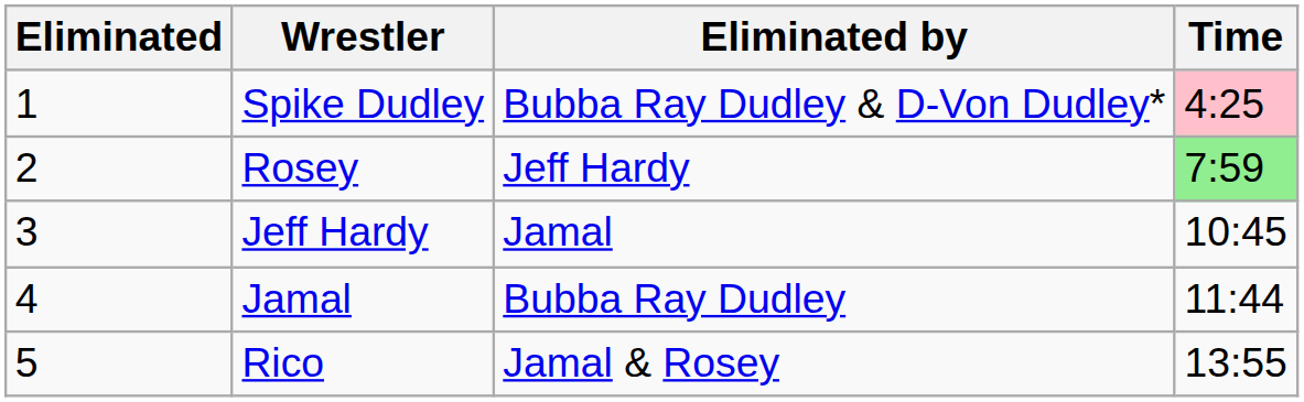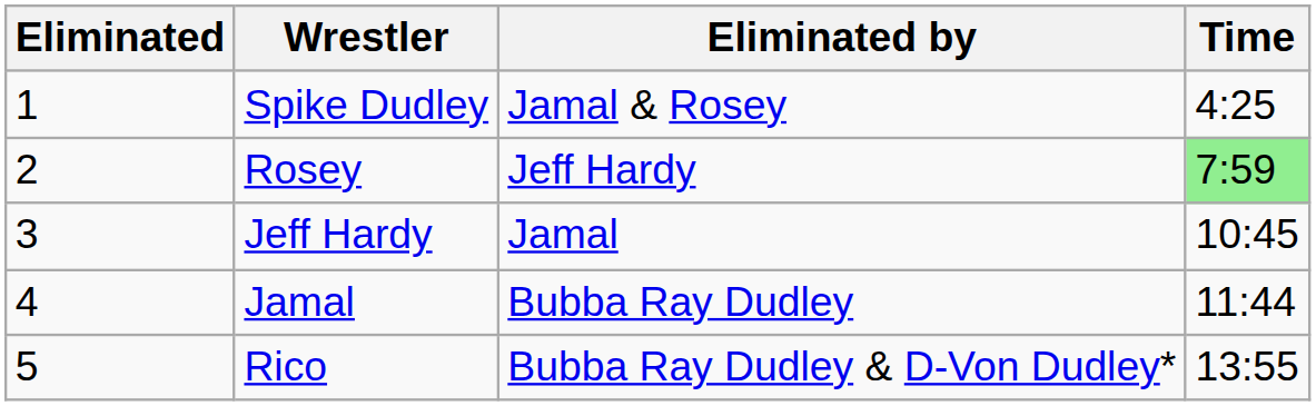 <table class="wikitable">
 <tr>
 <th><strong>Eliminated</strong></th>
 <th><strong>Wrestler</strong></th>
 <th><strong>Eliminated by</strong></th>
 <th><strong>Time</strong></th>
 </tr>
 <tr>
 <td>1</td>
 <td><a href='#'>Spike Dudley</a></td>
-<td><a href='#'>Bubba Ray Dudley</a> & <a href='#'>D-Von Dudley</a>*</td>
-<td style="background: pink;">4:25</td>
+<td><a href='#'>Jamal</a> & <a href='#'>Rosey</a></td>
+<td>4:25</td>
 </tr>
 <tr>
 <td>2</td>
 <td><a href='#'>Rosey</a></td>
 <td><a href='#'>Jeff Hardy</a></td>
 <td style="background: lightgreen;">7:59</td>
 </tr>
 <tr>
 <td>3</td>
 <td><a href='#'>Jeff Hardy</a></td>
 <td><a href='#'>Jamal</a></td>
 <td>10:45</td>
 </tr>
 <tr>
 <td>4</td>
 <td><a href='#'>Jamal</a></td>
 <td><a href='#'>Bubba Ray Dudley</a></td>
 <td>11:44</td>
 </tr>
 <tr>
 <td>5</td>
 <td><a href='#'>Rico</a></td>
-<td><a href='#'>Jamal</a> & <a href='#'>Rosey</a></td>
+<td><a href='#'>Bubba Ray Dudley</a> & <a href='#'>D-Von Dudley</a>*</td>
 <td>13:55</td>
 </tr>
 </table>
